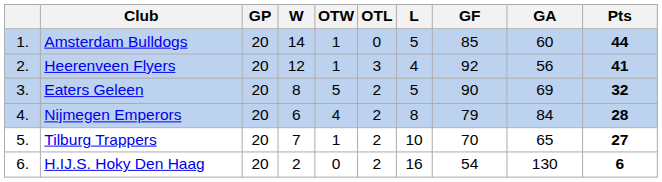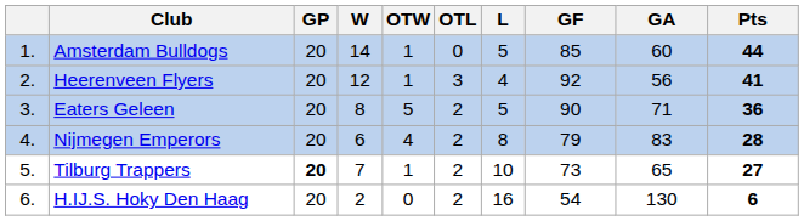 <table class="wikitable">
 <tr>
 <th width="30"></th>
 <th width="200">Club</th>
 <th width="30">GP</th>
 <th width="30">W</th>
 <th width="30">OTW</th>
 <th width="30">OTL</th>
 <th width="30">L</th>
 <th width="70">GF</th>
 <th width="70">GA</th>
 <th width="70">Pts</th>
 </tr>
 <tr bgcolor="#BCD2EE" align="center">
 <td>1.</td>
 <td align="left"><a href='#'>Amsterdam Bulldogs</a></td>
 <td>20</td>
 <td>14</td>
 <td>1</td>
 <td>0</td>
 <td>5</td>
 <td>85</td>
 <td>60</td>
 <td><strong>44</strong></td>
 </tr>
 <tr bgcolor="#BCD2EE" align="center">
 <td>2.</td>
 <td align="left"><a href='#'>Heerenveen Flyers</a></td>
 <td>20</td>
 <td>12</td>
 <td>1</td>
 <td>3</td>
 <td>4</td>
 <td>92</td>
 <td>56</td>
 <td><strong>41</strong></td>
 </tr>
 <tr bgcolor="#BCD2EE" align="center">
 <td>3.</td>
 <td align="left"><a href='#'>Eaters Geleen</a></td>
 <td>20</td>
 <td>8</td>
 <td>5</td>
 <td>2</td>
 <td>5</td>
 <td>90</td>
-<td>69</td>
-<td><strong>32</strong></td>
+<td>71</td>
+<td><strong>36</strong></td>
 </tr>
 <tr bgcolor="#BCD2EE" align="center">
 <td>4.</td>
 <td align="left"><a href='#'>Nijmegen Emperors</a></td>
 <td>20</td>
 <td>6</td>
 <td>4</td>
 <td>2</td>
 <td>8</td>
 <td>79</td>
-<td>84</td>
+<td>83</td>
 <td><strong>28</strong></td>
 </tr>
 <tr bgcolor="#FFFFFF" align="center">
 <td>5.</td>
 <td align="left"><a href='#'>Tilburg Trappers</a></td>
-<td>20</td>
+<td><strong>20</strong></td>
 <td>7</td>
 <td>1</td>
 <td>2</td>
 <td>10</td>
-<td>70</td>
+<td>73</td>
 <td>65</td>
 <td><strong>27</strong></td>
 </tr>
 <tr bgcolor="#FFFFFF" align="center">
 <td>6.</td>
 <td align="left"><a href='#'>H.IJ.S. Hoky Den Haag</a></td>
 <td>20</td>
 <td>2</td>
 <td>0</td>
 <td>2</td>
 <td>16</td>
 <td>54</td>
 <td>130</td>
 <td><strong>6</strong></td>
 </tr>
 </table>
